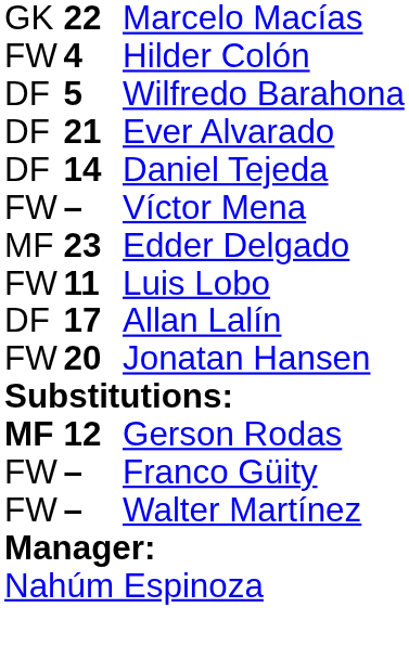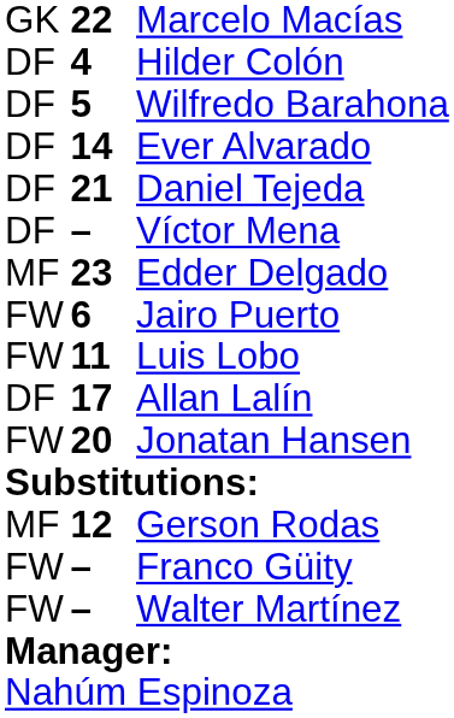 <table style = "font-size: 90%" cellspacing = "0" cellpadding = "0">
 <tr>
 <td colspan = 4></td>
 </tr>
 <tr>
 <th style="width:25px;"></th>
 <th style="width:25px;"></th>
 </tr>
 <tr>
 <td>GK</td>
 <td><strong>22</strong></td>
 <td> <a href='#'>Marcelo Macías</a></td>
 <td></td>
 <td></td>
 </tr>
 <tr>
-<td>FW</td>
+<td>DF</td>
 <td><strong>4</strong></td>
 <td> <a href='#'>Hilder Colón</a></td>
 <td></td>
 <td></td>
 <td></td>
 <td></td>
 </tr>
 <tr>
 <td>DF</td>
 <td><strong>5</strong></td>
 <td> <a href='#'>Wilfredo Barahona</a></td>
 </tr>
 <tr>
 <td>DF</td>
-<td><strong>21</strong></td>
+<td><strong>14</strong></td>
 <td> <a href='#'>Ever Alvarado</a></td>
 </tr>
 <tr>
 <td>DF</td>
-<td><strong>14</strong></td>
+<td><strong>21</strong></td>
 <td> <a href='#'>Daniel Tejeda</a></td>
 </tr>
 <tr>
-<td>FW</td>
+<td>DF</td>
 <td><strong>–</strong></td>
 <td> <a href='#'>Víctor Mena</a></td>
 <td></td>
 <td></td>
 </tr>
 <tr>
 <td>MF</td>
 <td><strong>23</strong></td>
 <td> <a href='#'>Edder Delgado</a></td>
+</tr>
+<tr>
+<td>FW</td>
+<td><strong>6</strong></td>
+<td> <a href='#'>Jairo Puerto</a></td>
+<td></td>
+<td></td>
+<td></td>
+<td></td>
 </tr>
 <tr>
 <td>FW</td>
 <td><strong>11</strong></td>
 <td> <a href='#'>Luis Lobo</a></td>
 </tr>
 <tr>
 <td>DF</td>
 <td><strong>17</strong></td>
 <td> <a href='#'>Allan Lalín</a></td>
 <td></td>
 <td></td>
 </tr>
 <tr>
 <td>FW</td>
 <td><strong>20</strong></td>
 <td> <a href='#'>Jonatan Hansen</a></td>
 <td></td>
 <td></td>
 </tr>
 <tr>
 <td colspan = 3><strong>Substitutions:</strong></td>
 </tr>
 <tr>
-<td><strong>MF</strong></td>
+<td>MF</td>
 <td><strong>12</strong></td>
 <td> <a href='#'>Gerson Rodas</a></td>
 <td></td>
 <td></td>
 </tr>
 <tr>
 <td>FW</td>
 <td><strong>–</strong></td>
 <td> <a href='#'>Franco Güity</a></td>
 <td></td>
 <td></td>
 </tr>
 <tr>
 <td>FW</td>
 <td><strong>–</strong></td>
 <td> <a href='#'>Walter Martínez</a></td>
 <td></td>
 <td></td>
 </tr>
 <tr>
 <td colspan = 3><strong>Manager:</strong></td>
 </tr>
 <tr>
 <td colspan = 3> <a href='#'>Nahúm Espinoza</a></td>
 </tr>
 </table>
